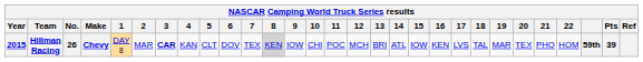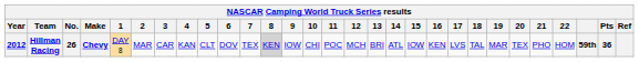 <table class="wikitable" style="text-align:center; font-size:75%">
 <tr>
 <th colspan=45><a href='#'>NASCAR</a> <a href='#'>Camping World Truck Series</a> results</th>
 </tr>
 <tr>
 <th>Year</th>
 <th>Team</th>
 <th>No.</th>
 <th>Make</th>
 <th>1</th>
 <th>2</th>
 <th>3</th>
 <th>4</th>
 <th>5</th>
 <th>6</th>
 <th>7</th>
 <th>8</th>
 <th>9</th>
 <th>10</th>
 <th>11</th>
 <th>12</th>
 <th>13</th>
 <th>14</th>
 <th>15</th>
 <th>16</th>
 <th>17</th>
 <th>18</th>
 <th>19</th>
 <th>20</th>
 <th>21</th>
 <th>22</th>
 <th></th>
 <th>Pts</th>
 <th>Ref</th>
 </tr>
 <tr>
-<th><a href='#'>2015</a></th>
+<th><a href='#'>2012</a></th>
 <th><a href='#'>Hillman Racing</a></th>
 <th>26</th>
 <th><a href='#'>Chevy</a></th>
 <td style="background:#FFDF9F;"><a href='#'>DAY</a><br><small>8</small></td>
 <td><a href='#'>MAR</a></td>
-<td><strong><a href='#'>CAR</a></strong></td>
+<td><a href='#'>CAR</a></td>
 <td><a href='#'>KAN</a></td>
 <td><a href='#'>CLT</a></td>
 <td><a href='#'>DOV</a></td>
 <td><a href='#'>TEX</a></td>
 <td style="background: lightgrey;"><a href='#'>KEN</a></td>
 <td><a href='#'>IOW</a></td>
 <td><a href='#'>CHI</a></td>
 <td><a href='#'>POC</a></td>
 <td><a href='#'>MCH</a></td>
 <td><a href='#'>BRI</a></td>
 <td><a href='#'>ATL</a></td>
 <td><a href='#'>IOW</a></td>
 <td><a href='#'>KEN</a></td>
 <td><a href='#'>LVS</a></td>
 <td><a href='#'>TAL</a></td>
 <td><a href='#'>MAR</a></td>
 <td><a href='#'>TEX</a></td>
 <td><a href='#'>PHO</a></td>
 <td><a href='#'>HOM</a></td>
 <th>59th</th>
-<th>39</th>
+<th>36</th>
 <th></th>
 </tr>
 </table>
